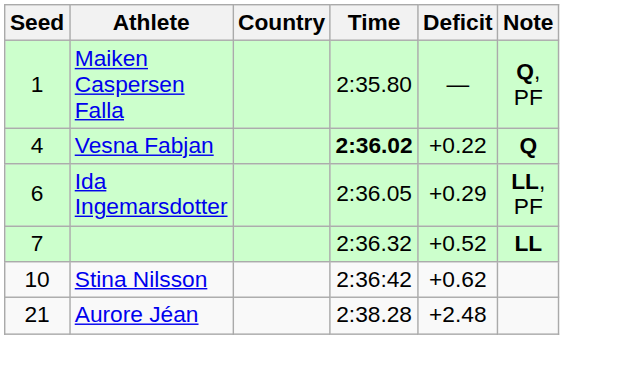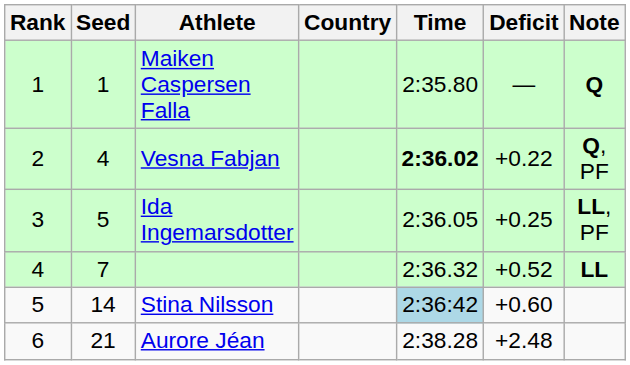 <table class="wikitable sortable" style="text-align:center" width=55%>
 <tr>
+<th>Rank</th>
 <th>Seed</th>
 <th>Athlete</th>
 <th>Country</th>
 <th>Time</th>
 <th>Deficit</th>
 <th>Note</th>
 </tr>
 <tr bgcolor="#ccffcc">
 <td>1</td>
+<td>1</td>
 <td align="left"><a href='#'>Maiken Caspersen Falla</a></td>
 <td align="left"></td>
 <td>2:35.80</td>
 <td>—</td>
-<td><strong>Q</strong>, PF</td>
+<td><strong>Q</strong></td>
 </tr>
 <tr bgcolor="#ccffcc">
+<td>2</td>
 <td>4</td>
 <td align="left"><a href='#'>Vesna Fabjan</a></td>
 <td align="left"></td>
 <td><strong>2:36.02</strong></td>
 <td>+0.22</td>
-<td><strong>Q</strong></td>
+<td><strong>Q</strong>, PF</td>
 </tr>
 <tr bgcolor="#ccffcc">
-<td>6</td>
+<td>3</td>
+<td>5</td>
 <td align="left"><a href='#'>Ida Ingemarsdotter</a></td>
 <td align="left"></td>
 <td>2:36.05</td>
-<td>+0.29</td>
+<td>+0.25</td>
 <td><strong>LL</strong>, PF</td>
 </tr>
 <tr bgcolor="#ccffcc">
+<td>4</td>
 <td>7</td>
 <td align="left"></td>
 <td align="left"></td>
 <td>2:36.32</td>
 <td>+0.52</td>
 <td><strong>LL</strong></td>
 </tr>
 <tr>
-<td>10</td>
+<td>5</td>
+<td>14</td>
 <td align="left"><a href='#'>Stina Nilsson</a></td>
 <td align="left"></td>
-<td>2:36:42</td>
-<td>+0.62</td>
+<td style="background: lightblue;">2:36:42</td>
+<td>+0.60</td>
 <td></td>
 </tr>
 <tr>
+<td>6</td>
 <td>21</td>
 <td align="left"><a href='#'>Aurore Jéan</a></td>
 <td align="left"></td>
 <td>2:38.28</td>
 <td>+2.48</td>
 <td></td>
 </tr>
 </table>
